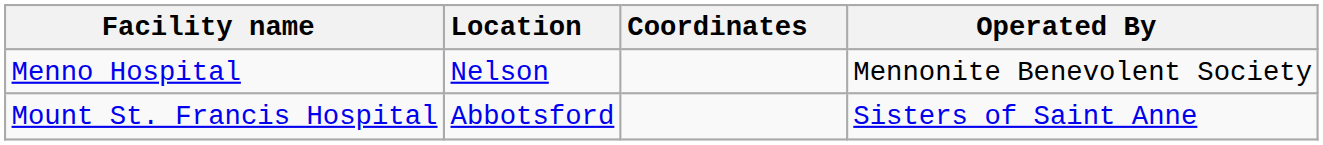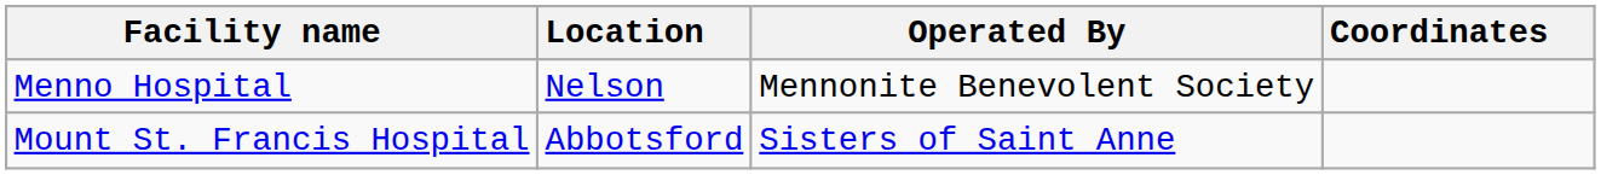 <table class="wikitable sortable">
 <tr>
 <th>Facility name  </th>
 <th>Location  </th>
+<th>Operated By  </th>
 <th class="unsortable">Coordinates  </th>
-<th>Operated By  </th>
 </tr>
 <tr>
 <td><a href='#'>Menno Hospital</a></td>
 <td><a href='#'>Nelson</a></td>
+<td>Mennonite Benevolent Society</td>
 <td></td>
-<td>Mennonite Benevolent Society</td>
 </tr>
 <tr>
 <td><a href='#'>Mount St. Francis Hospital</a></td>
 <td><a href='#'>Abbotsford</a></td>
+<td><a href='#'>Sisters of Saint Anne</a></td>
 <td></td>
-<td><a href='#'>Sisters of Saint Anne</a></td>
 </tr>
 </table>
